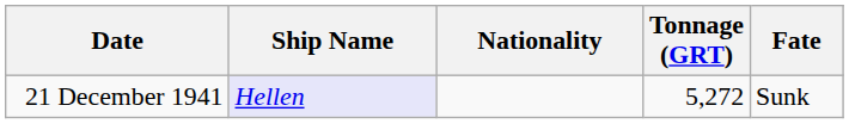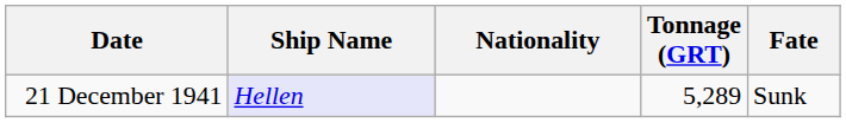 <table class="wikitable sortable">
 <tr>
 <th width="130px">Date</th>
 <th width="120px">Ship Name</th>
 <th width="120px">Nationality</th>
 <th width="25px">Tonnage (<a href='#'>GRT</a>)</th>
 <th width="50px">Fate</th>
 </tr>
 <tr>
 <td align="right">21 December 1941</td>
 <td align="left" style="background: lavender;"><a href='#'><em>Hellen</em></a></td>
 <td align="left"></td>
-<td align="right">5,272</td>
+<td align="right">5,289</td>
 <td align="left">Sunk</td>
 </tr>
 </table>
